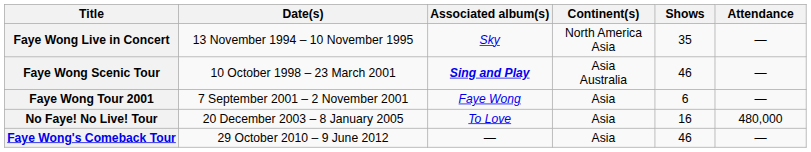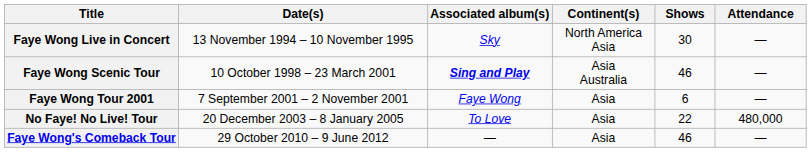 <table class="wikitable plainrowheaders" style="text-align:center">
 <tr>
 <th>Title</th>
 <th style="width:20em">Date(s)</th>
 <th>Associated album(s)</th>
 <th style="width:8em">Continent(s)</th>
 <th style="width:4.5em">Shows</th>
 <th style="width:7em">Attendance</th>
 </tr>
 <tr>
 <th scope="row">Faye Wong Live in Concert</th>
 <td>13 November 1994 – 10 November 1995</td>
 <td><em><a href='#'>Sky</a></em></td>
 <td>North America<br>Asia</td>
-<td>35</td>
+<td>30</td>
 <td>—</td>
 </tr>
 <tr>
 <th scope="row">Faye Wong Scenic Tour</th>
 <td>10 October 1998 – 23 March 2001</td>
 <td><strong><em><a href='#'>Sing and Play</a></em></strong></td>
 <td>Asia<br>Australia</td>
 <td>46</td>
 <td>—</td>
 </tr>
 <tr>
 <th scope="row">Faye Wong Tour 2001</th>
 <td>7 September 2001 – 2 November 2001</td>
 <td><em><a href='#'>Faye Wong</a></em></td>
 <td>Asia</td>
 <td>6</td>
 <td>—</td>
 </tr>
 <tr>
 <th scope="row">No Faye! No Live! Tour</th>
 <td>20 December 2003 – 8 January 2005</td>
 <td><em><a href='#'>To Love</a></em></td>
 <td>Asia</td>
-<td>16</td>
+<td>22</td>
 <td>480,000</td>
 </tr>
 <tr>
 <th scope="row"><a href='#'>Faye Wong's Comeback Tour</a></th>
 <td>29 October 2010 – 9 June 2012</td>
 <td>—</td>
 <td>Asia</td>
 <td>46</td>
 <td>—</td>
 </tr>
 </table>
